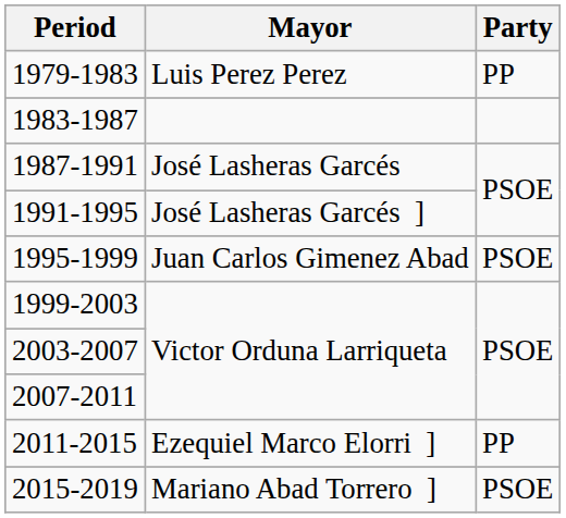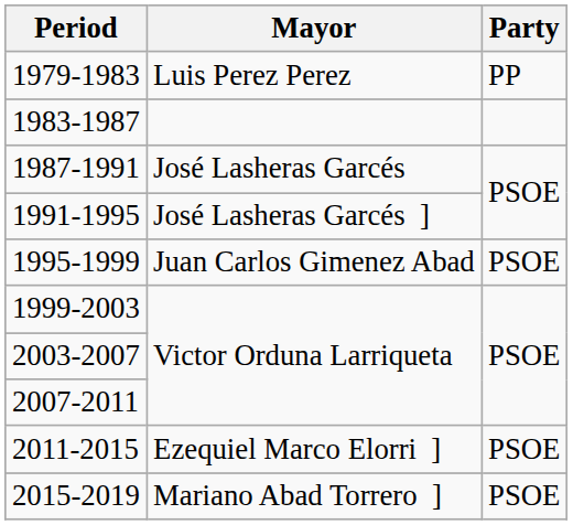 <table class="wikitable">
 <tr>
 <th>Period</th>
 <th>Mayor</th>
 <th>Party</th>
 </tr>
 <tr>
 <td>1979-1983</td>
 <td>Luis Perez Perez</td>
 <td>PP</td>
 </tr>
 <tr>
 <td>1983-1987</td>
 <td></td>
 <td></td>
 </tr>
 <tr>
 <td>1987-1991</td>
 <td>José Lasheras Garcés</td>
 <td rowspan="2">PSOE</td>
 </tr>
 <tr>
 <td>1991-1995</td>
 <td>José Lasheras Garcés  ]</td>
 </tr>
 <tr>
 <td>1995-1999</td>
 <td>Juan Carlos Gimenez Abad</td>
 <td>PSOE</td>
 </tr>
 <tr>
 <td>1999-2003</td>
 <td rowspan="3">Victor Orduna Larriqueta</td>
 <td rowspan="3">PSOE</td>
 </tr>
 <tr>
 <td>2003-2007</td>
 </tr>
 <tr>
 <td>2007-2011</td>
 </tr>
 <tr>
 <td>2011-2015</td>
 <td>Ezequiel Marco Elorri  ]</td>
-<td>PP</td>
+<td>PSOE</td>
 </tr>
 <tr>
 <td>2015-2019</td>
 <td>Mariano Abad Torrero  ]</td>
 <td>PSOE</td>
 </tr>
 </table>
